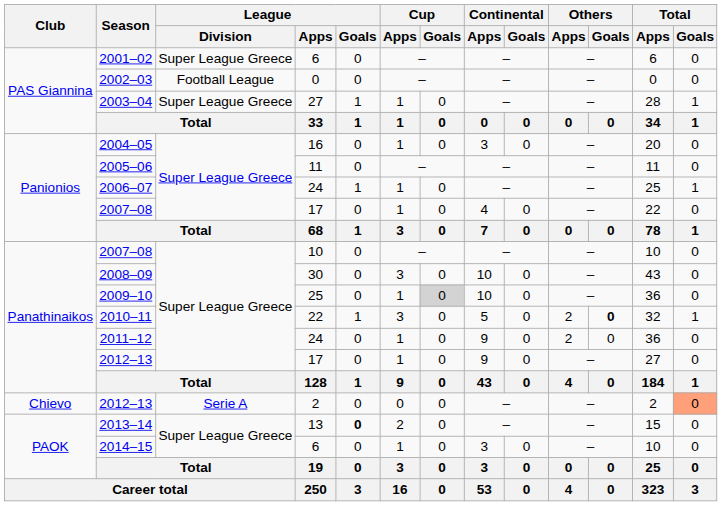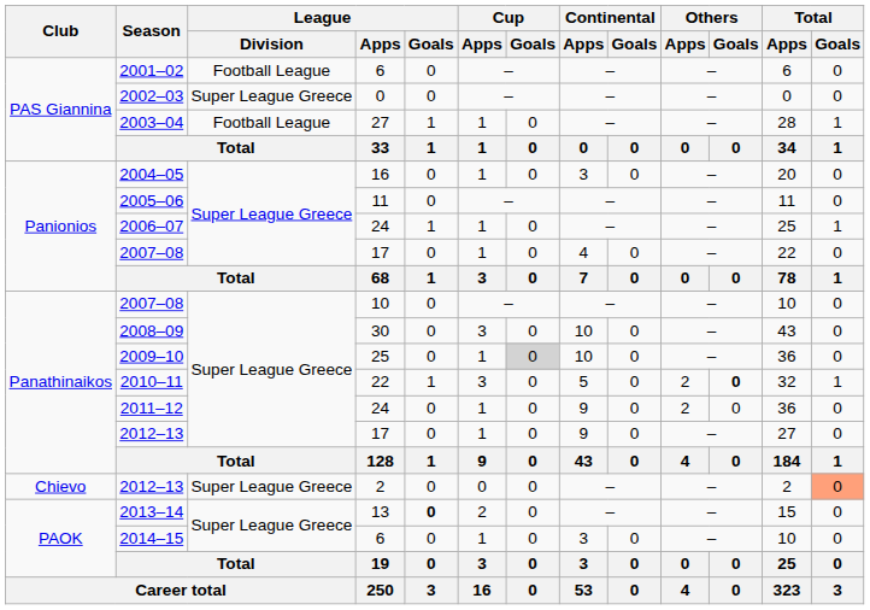 <table class="wikitable" style="text-align:center">
 <tr>
 <th rowspan="2">Club</th>
 <th rowspan="2">Season</th>
 <th colspan="3">League</th>
 <th colspan="2">Cup</th>
 <th colspan="2">Continental</th>
 <th colspan="2">Others</th>
 <th colspan="2">Total</th>
 </tr>
 <tr>
 <th>Division</th>
 <th>Apps</th>
 <th>Goals</th>
 <th>Apps</th>
 <th>Goals</th>
 <th>Apps</th>
 <th>Goals</th>
 <th>Apps</th>
 <th>Goals</th>
 <th>Apps</th>
 <th>Goals</th>
 </tr>
 <tr>
 <td rowspan="4"><a href='#'>PAS Giannina</a></td>
 <td><a href='#'>2001–02</a></td>
-<td>Super League Greece</td>
+<td>Football League</td>
 <td>6</td>
 <td>0</td>
 <td colspan="2">–</td>
 <td colspan="2">–</td>
 <td colspan="2">–</td>
 <td>6</td>
 <td>0</td>
 </tr>
 <tr>
 <td><a href='#'>2002–03</a></td>
-<td>Football League</td>
+<td>Super League Greece</td>
 <td>0</td>
 <td>0</td>
 <td colspan="2">–</td>
 <td colspan="2">–</td>
 <td colspan="2">–</td>
 <td>0</td>
 <td>0</td>
 </tr>
 <tr>
 <td><a href='#'>2003–04</a></td>
-<td>Super League Greece</td>
+<td>Football League</td>
 <td>27</td>
 <td>1</td>
 <td>1</td>
 <td>0</td>
 <td colspan="2">–</td>
 <td colspan="2">–</td>
 <td>28</td>
 <td>1</td>
 </tr>
 <tr>
 <th colspan="2">Total</th>
 <th>33</th>
 <th>1</th>
 <th>1</th>
 <th>0</th>
 <th>0</th>
 <th>0</th>
 <th>0</th>
 <th>0</th>
 <th>34</th>
 <th>1</th>
 </tr>
 <tr>
 <td rowspan="5"><a href='#'>Panionios</a></td>
 <td><a href='#'>2004–05</a></td>
 <td rowspan="4"><a href='#'>Super League Greece</a></td>
 <td>16</td>
 <td>0</td>
 <td>1</td>
 <td>0</td>
 <td>3</td>
 <td>0</td>
 <td colspan="2">–</td>
 <td>20</td>
 <td>0</td>
 </tr>
 <tr>
 <td><a href='#'>2005–06</a></td>
 <td>11</td>
 <td>0</td>
 <td colspan="2">–</td>
 <td colspan="2">–</td>
 <td colspan="2">–</td>
 <td>11</td>
 <td>0</td>
 </tr>
 <tr>
 <td><a href='#'>2006–07</a></td>
 <td>24</td>
 <td>1</td>
 <td>1</td>
 <td>0</td>
 <td colspan="2">–</td>
 <td colspan="2">–</td>
 <td>25</td>
 <td>1</td>
 </tr>
 <tr>
 <td><a href='#'>2007–08</a></td>
 <td>17</td>
 <td>0</td>
 <td>1</td>
 <td>0</td>
 <td>4</td>
 <td>0</td>
 <td colspan="2">–</td>
 <td>22</td>
 <td>0</td>
 </tr>
 <tr>
 <th colspan="2">Total</th>
 <th>68</th>
 <th>1</th>
 <th>3</th>
 <th>0</th>
 <th>7</th>
 <th>0</th>
 <th>0</th>
 <th>0</th>
 <th>78</th>
 <th>1</th>
 </tr>
 <tr>
 <td rowspan="7"><a href='#'>Panathinaikos</a></td>
 <td><a href='#'>2007–08</a></td>
 <td rowspan="6">Super League Greece</td>
 <td>10</td>
 <td>0</td>
 <td colspan="2">–</td>
 <td colspan="2">–</td>
 <td colspan="2">–</td>
 <td>10</td>
 <td>0</td>
 </tr>
 <tr>
 <td><a href='#'>2008–09</a></td>
 <td>30</td>
 <td>0</td>
 <td>3</td>
 <td>0</td>
 <td>10</td>
 <td>0</td>
 <td colspan="2">–</td>
 <td>43</td>
 <td>0</td>
 </tr>
 <tr>
 <td><a href='#'>2009–10</a></td>
 <td>25</td>
 <td>0</td>
 <td>1</td>
 <td style="background: lightgrey;">0</td>
 <td>10</td>
 <td>0</td>
 <td colspan="2">–</td>
 <td>36</td>
 <td>0</td>
 </tr>
 <tr>
 <td><a href='#'>2010–11</a></td>
 <td>22</td>
 <td>1</td>
 <td>3</td>
 <td>0</td>
 <td>5</td>
 <td>0</td>
 <td>2</td>
 <td><strong>0</strong></td>
 <td>32</td>
 <td>1</td>
 </tr>
 <tr>
 <td><a href='#'>2011–12</a></td>
 <td>24</td>
 <td>0</td>
 <td>1</td>
 <td>0</td>
 <td>9</td>
 <td>0</td>
 <td>2</td>
 <td>0</td>
 <td>36</td>
 <td>0</td>
 </tr>
 <tr>
 <td><a href='#'>2012–13</a></td>
 <td>17</td>
 <td>0</td>
 <td>1</td>
 <td>0</td>
 <td>9</td>
 <td>0</td>
 <td colspan="2">–</td>
 <td>27</td>
 <td>0</td>
 </tr>
 <tr>
 <th colspan="2">Total</th>
 <th>128</th>
 <th>1</th>
 <th>9</th>
 <th>0</th>
 <th>43</th>
 <th>0</th>
 <th>4</th>
 <th>0</th>
 <th>184</th>
 <th>1</th>
 </tr>
 <tr>
 <td><a href='#'>Chievo</a></td>
 <td><a href='#'>2012–13</a></td>
-<td><a href='#'>Serie A</a></td>
+<td>Super League Greece</td>
 <td>2</td>
 <td>0</td>
 <td>0</td>
 <td>0</td>
 <td colspan="2">–</td>
 <td colspan="2">–</td>
 <td>2</td>
 <td style="background: lightsalmon;">0</td>
 </tr>
 <tr>
 <td rowspan="3"><a href='#'>PAOK</a></td>
 <td><a href='#'>2013–14</a></td>
 <td rowspan="2">Super League Greece</td>
 <td>13</td>
 <td><strong>0</strong></td>
 <td>2</td>
 <td>0</td>
 <td colspan="2">–</td>
 <td colspan="2">–</td>
 <td>15</td>
 <td>0</td>
 </tr>
 <tr>
 <td><a href='#'>2014–15</a></td>
 <td>6</td>
 <td>0</td>
 <td>1</td>
 <td>0</td>
 <td>3</td>
 <td>0</td>
 <td colspan="2">–</td>
 <td>10</td>
 <td>0</td>
 </tr>
 <tr>
 <th colspan="2">Total</th>
 <th>19</th>
 <th>0</th>
 <th>3</th>
 <th>0</th>
 <th>3</th>
 <th>0</th>
 <th>0</th>
 <th>0</th>
 <th>25</th>
 <th>0</th>
 </tr>
 <tr>
 <th colspan="3">Career total</th>
 <th>250</th>
 <th>3</th>
 <th>16</th>
 <th>0</th>
 <th>53</th>
 <th>0</th>
 <th>4</th>
 <th>0</th>
 <th>323</th>
 <th>3</th>
 </tr>
 </table>
